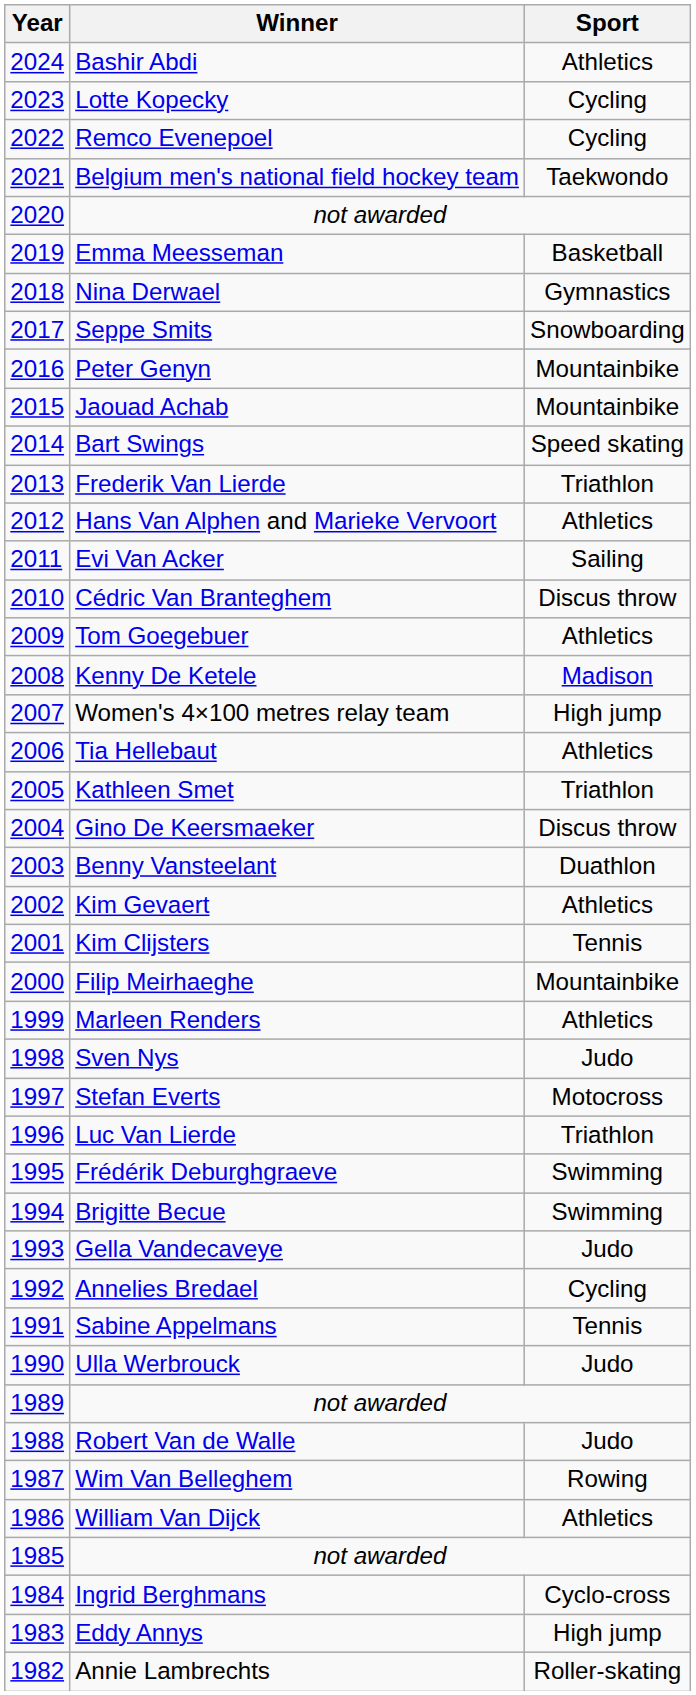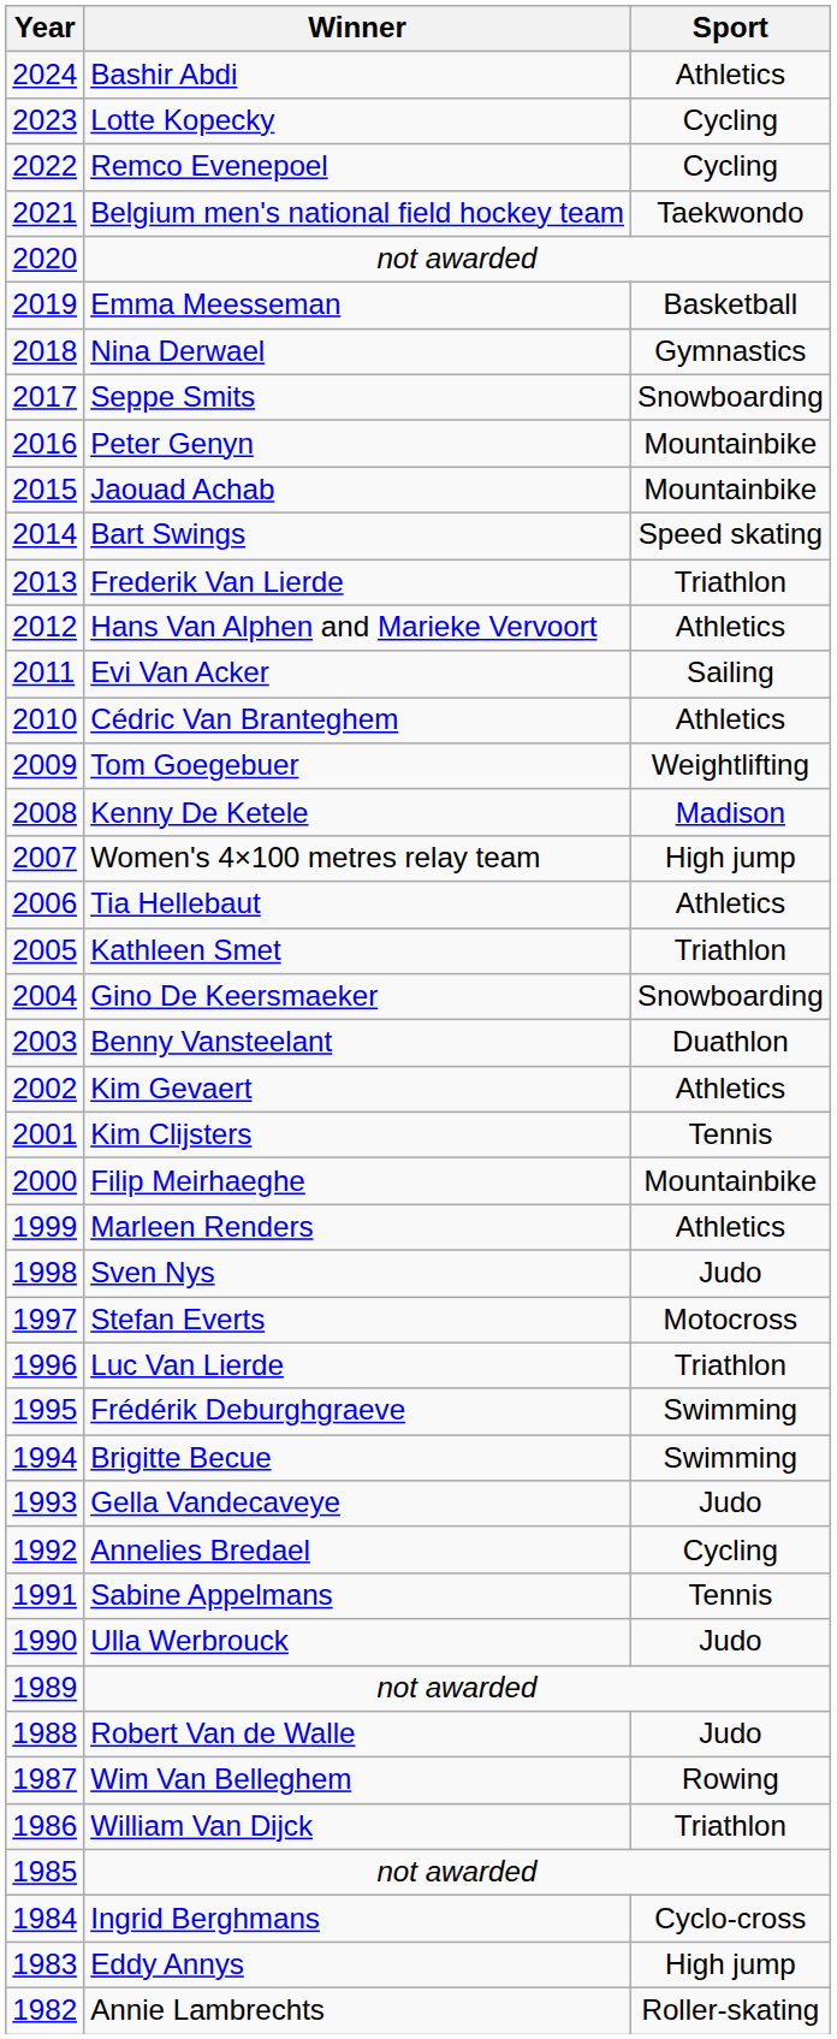 <table class="wikitable">
 <tr>
 <th>Year</th>
 <th align="left">Winner</th>
 <th>Sport</th>
 </tr>
 <tr>
 <td><a href='#'>2024</a></td>
 <td><a href='#'>Bashir Abdi</a></td>
 <td align=center>Athletics</td>
 </tr>
 <tr>
 <td><a href='#'>2023</a></td>
 <td><a href='#'>Lotte Kopecky</a></td>
 <td align=center>Cycling</td>
 </tr>
 <tr>
 <td><a href='#'>2022</a></td>
 <td><a href='#'>Remco Evenepoel</a></td>
 <td align=center>Cycling</td>
 </tr>
 <tr>
 <td><a href='#'>2021</a></td>
 <td><a href='#'>Belgium men's national field hockey team</a></td>
 <td align=center>Taekwondo</td>
 </tr>
 <tr>
 <td><a href='#'>2020</a></td>
 <td align=center colspan=2><em>not awarded</em></td>
 </tr>
 <tr>
 <td><a href='#'>2019</a></td>
 <td><a href='#'>Emma Meesseman</a></td>
 <td align=center>Basketball</td>
 </tr>
 <tr>
 <td><a href='#'>2018</a></td>
 <td><a href='#'>Nina Derwael</a></td>
 <td align=center>Gymnastics</td>
 </tr>
 <tr>
 <td><a href='#'>2017</a></td>
 <td><a href='#'>Seppe Smits</a></td>
 <td align=center>Snowboarding</td>
 </tr>
 <tr>
 <td><a href='#'>2016</a></td>
 <td><a href='#'>Peter Genyn</a></td>
 <td align=center>Mountainbike</td>
 </tr>
 <tr>
 <td><a href='#'>2015</a></td>
 <td><a href='#'>Jaouad Achab</a></td>
 <td align=center>Mountainbike</td>
 </tr>
 <tr>
 <td><a href='#'>2014</a></td>
 <td><a href='#'>Bart Swings</a></td>
 <td align=center>Speed skating</td>
 </tr>
 <tr>
 <td><a href='#'>2013</a></td>
 <td><a href='#'>Frederik Van Lierde</a></td>
 <td align=center>Triathlon</td>
 </tr>
 <tr>
 <td><a href='#'>2012</a></td>
 <td><a href='#'>Hans Van Alphen</a> and <a href='#'>Marieke Vervoort</a></td>
 <td align=center>Athletics</td>
 </tr>
 <tr>
 <td><a href='#'>2011</a></td>
 <td><a href='#'>Evi Van Acker</a></td>
 <td align=center>Sailing</td>
 </tr>
 <tr>
 <td><a href='#'>2010</a></td>
 <td><a href='#'>Cédric Van Branteghem</a></td>
-<td align=center>Discus throw</td>
+<td align=center>Athletics</td>
 </tr>
 <tr>
 <td><a href='#'>2009</a></td>
 <td><a href='#'>Tom Goegebuer</a></td>
-<td align=center>Athletics</td>
+<td align=center>Weightlifting</td>
 </tr>
 <tr>
 <td><a href='#'>2008</a></td>
 <td><a href='#'>Kenny De Ketele</a></td>
 <td align=center><a href='#'>Madison</a></td>
 </tr>
 <tr>
 <td><a href='#'>2007</a></td>
 <td>Women's 4×100 metres relay team</td>
 <td align=center>High jump</td>
 </tr>
 <tr>
 <td><a href='#'>2006</a></td>
 <td><a href='#'>Tia Hellebaut</a></td>
 <td align=center>Athletics</td>
 </tr>
 <tr>
 <td><a href='#'>2005</a></td>
 <td><a href='#'>Kathleen Smet</a></td>
 <td align=center>Triathlon</td>
 </tr>
 <tr>
 <td><a href='#'>2004</a></td>
 <td><a href='#'>Gino De Keersmaeker</a></td>
-<td align=center>Discus throw</td>
+<td align=center>Snowboarding</td>
 </tr>
 <tr>
 <td><a href='#'>2003</a></td>
 <td><a href='#'>Benny Vansteelant</a></td>
 <td align=center>Duathlon</td>
 </tr>
 <tr>
 <td><a href='#'>2002</a></td>
 <td><a href='#'>Kim Gevaert</a></td>
 <td align=center>Athletics</td>
 </tr>
 <tr>
 <td><a href='#'>2001</a></td>
 <td><a href='#'>Kim Clijsters</a></td>
 <td align=center>Tennis</td>
 </tr>
 <tr>
 <td><a href='#'>2000</a></td>
 <td><a href='#'>Filip Meirhaeghe</a></td>
 <td align=center>Mountainbike</td>
 </tr>
 <tr>
 <td><a href='#'>1999</a></td>
 <td><a href='#'>Marleen Renders</a></td>
 <td align=center>Athletics</td>
 </tr>
 <tr>
 <td><a href='#'>1998</a></td>
 <td><a href='#'>Sven Nys</a></td>
 <td align=center>Judo</td>
 </tr>
 <tr>
 <td><a href='#'>1997</a></td>
 <td><a href='#'>Stefan Everts</a></td>
 <td align=center>Motocross</td>
 </tr>
 <tr>
 <td><a href='#'>1996</a></td>
 <td><a href='#'>Luc Van Lierde</a></td>
 <td align=center>Triathlon</td>
 </tr>
 <tr>
 <td><a href='#'>1995</a></td>
 <td><a href='#'>Frédérik Deburghgraeve</a></td>
 <td align=center>Swimming</td>
 </tr>
 <tr>
 <td><a href='#'>1994</a></td>
 <td><a href='#'>Brigitte Becue</a></td>
 <td align=center>Swimming</td>
 </tr>
 <tr>
 <td><a href='#'>1993</a></td>
 <td><a href='#'>Gella Vandecaveye</a></td>
 <td align=center>Judo</td>
 </tr>
 <tr>
 <td><a href='#'>1992</a></td>
 <td><a href='#'>Annelies Bredael</a></td>
 <td align=center>Cycling</td>
 </tr>
 <tr>
 <td><a href='#'>1991</a></td>
 <td><a href='#'>Sabine Appelmans</a></td>
 <td align=center>Tennis</td>
 </tr>
 <tr>
 <td><a href='#'>1990</a></td>
 <td><a href='#'>Ulla Werbrouck</a></td>
 <td align=center>Judo</td>
 </tr>
 <tr>
 <td><a href='#'>1989</a></td>
 <td align=center colspan=2><em>not awarded</em></td>
 </tr>
 <tr>
 <td><a href='#'>1988</a></td>
 <td><a href='#'>Robert Van de Walle</a></td>
 <td align=center>Judo</td>
 </tr>
 <tr>
 <td><a href='#'>1987</a></td>
 <td><a href='#'>Wim Van Belleghem</a></td>
 <td align=center>Rowing</td>
 </tr>
 <tr>
 <td><a href='#'>1986</a></td>
 <td><a href='#'>William Van Dijck</a></td>
-<td align=center>Athletics</td>
+<td align=center>Triathlon</td>
 </tr>
 <tr>
 <td><a href='#'>1985</a></td>
 <td align=center colspan=2><em>not awarded</em></td>
 </tr>
 <tr>
 <td><a href='#'>1984</a></td>
 <td><a href='#'>Ingrid Berghmans</a></td>
 <td align=center>Cyclo-cross</td>
 </tr>
 <tr>
 <td><a href='#'>1983</a></td>
 <td><a href='#'>Eddy Annys</a></td>
 <td align=center>High jump</td>
 </tr>
 <tr>
 <td><a href='#'>1982</a></td>
 <td>Annie Lambrechts</td>
 <td align=center>Roller-skating</td>
 </tr>
 </table>
